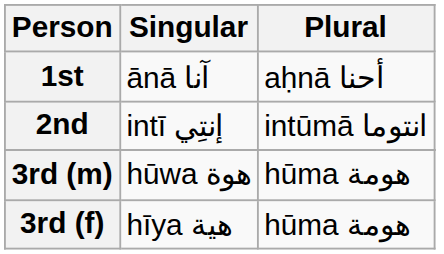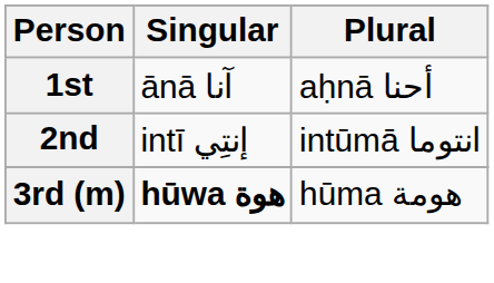 <table class="wikitable">
 <tr>
 <th>Person</th>
 <th>Singular</th>
 <th>Plural</th>
 </tr>
 <tr>
 <th>1st</th>
 <td>ānā آنا</td>
 <td>aḥnā أحنا</td>
 </tr>
 <tr>
 <th>2nd</th>
 <td>intī إنتِي</td>
 <td>intūmā انتوما</td>
 </tr>
 <tr>
 </tr>
 <tr>
 <th>3rd (m)</th>
-<td>hūwa هوة</td>
-<td>hūma هومة</td>
-</tr>
-<tr>
-<th>3rd (f)</th>
-<td>hīya هية</td>
+<td><strong>hūwa هوة</strong></td>
 <td>hūma هومة</td>
 </tr>
 </table>
